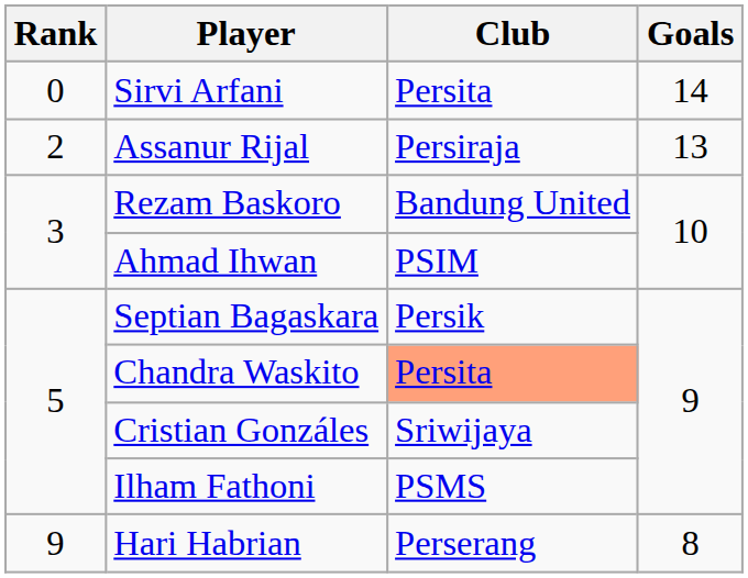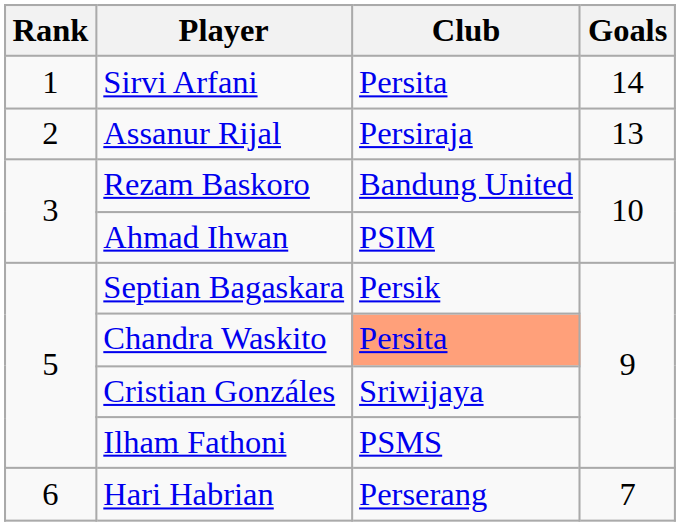 <table class="wikitable" style="text-align:center">
 <tr>
 <th>Rank</th>
 <th>Player</th>
 <th>Club</th>
 <th>Goals</th>
 </tr>
 <tr>
-<td>0</td>
+<td>1</td>
 <td align="left"> <a href='#'>Sirvi Arfani</a></td>
 <td align="left"><a href='#'>Persita</a></td>
 <td>14</td>
 </tr>
 <tr>
 <td>2</td>
 <td align="left"> <a href='#'>Assanur Rijal</a></td>
 <td align="left"><a href='#'>Persiraja</a></td>
 <td>13</td>
 </tr>
 <tr>
 <td rowspan="2">3</td>
 <td align="left"> <a href='#'>Rezam Baskoro</a></td>
 <td align="left"><a href='#'>Bandung United</a></td>
 <td rowspan="2">10</td>
 </tr>
 <tr>
 <td align="left"> <a href='#'>Ahmad Ihwan</a></td>
 <td align="left"><a href='#'>PSIM</a></td>
 </tr>
 <tr>
 <td rowspan="4">5</td>
 <td align="left"> <a href='#'>Septian Bagaskara</a></td>
 <td align="left"><a href='#'>Persik</a></td>
 <td rowspan="4">9</td>
 </tr>
 <tr>
 <td align="left"> <a href='#'>Chandra Waskito</a></td>
 <td align="left" style="background: lightsalmon;"><a href='#'>Persita</a></td>
 </tr>
 <tr>
 <td align="left"> <a href='#'>Cristian Gonzáles</a></td>
 <td align="left"><a href='#'>Sriwijaya</a></td>
 </tr>
 <tr>
 <td align="left"> <a href='#'>Ilham Fathoni</a></td>
 <td align="left"><a href='#'>PSMS</a></td>
 </tr>
 <tr>
-<td>9</td>
+<td>6</td>
 <td align="left"> <a href='#'>Hari Habrian</a></td>
 <td align="left"><a href='#'>Perserang</a></td>
-<td>8</td>
+<td>7</td>
 </tr>
 </table>
